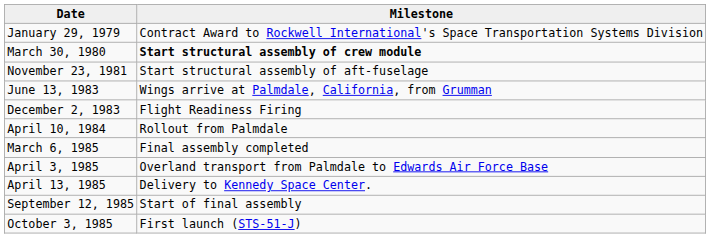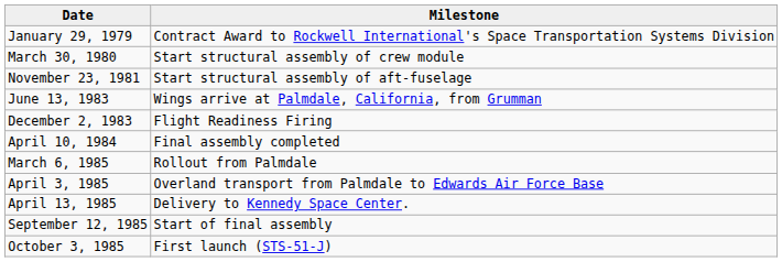 <table class="wikitable">
 <tr>
 <th style="background:#efefef;">Date</th>
 <th style="background:#efefef;">Milestone</th>
 </tr>
 <tr>
 <td>January 29, 1979</td>
 <td>Contract Award to <a href='#'>Rockwell International</a>'s Space Transportation Systems Division</td>
 </tr>
 <tr>
 <td>March 30, 1980</td>
-<td><strong>Start structural assembly of crew module</strong></td>
+<td>Start structural assembly of crew module</td>
 </tr>
 <tr>
 <td>November 23, 1981</td>
 <td>Start structural assembly of aft-fuselage</td>
 </tr>
 <tr>
 <td>June 13, 1983</td>
 <td>Wings arrive at <a href='#'>Palmdale</a>, <a href='#'>California</a>, from <a href='#'>Grumman</a></td>
 </tr>
 <tr>
 <td>December 2, 1983</td>
 <td>Flight Readiness Firing</td>
 </tr>
 <tr>
 <td>April 10, 1984</td>
-<td>Rollout from Palmdale</td>
+<td>Final assembly completed</td>
 </tr>
 <tr>
 <td>March 6, 1985</td>
-<td>Final assembly completed</td>
+<td>Rollout from Palmdale</td>
 </tr>
 <tr>
 <td>April 3, 1985</td>
 <td>Overland transport from Palmdale to <a href='#'>Edwards Air Force Base</a></td>
 </tr>
 <tr>
 <td>April 13, 1985</td>
 <td>Delivery to <a href='#'>Kennedy Space Center</a>.</td>
 </tr>
 <tr>
 <td>September 12, 1985</td>
 <td>Start of final assembly</td>
 </tr>
 <tr>
 <td>October 3, 1985</td>
 <td>First launch (<a href='#'>STS-51-J</a>)</td>
 </tr>
 </table>
